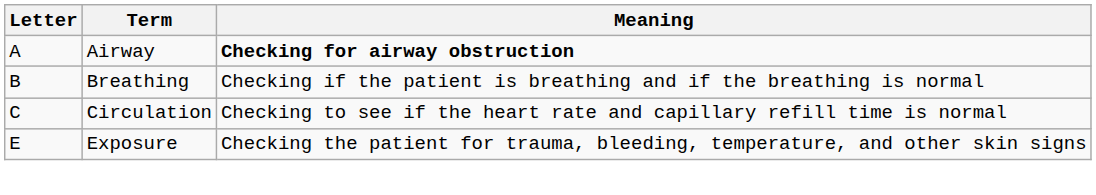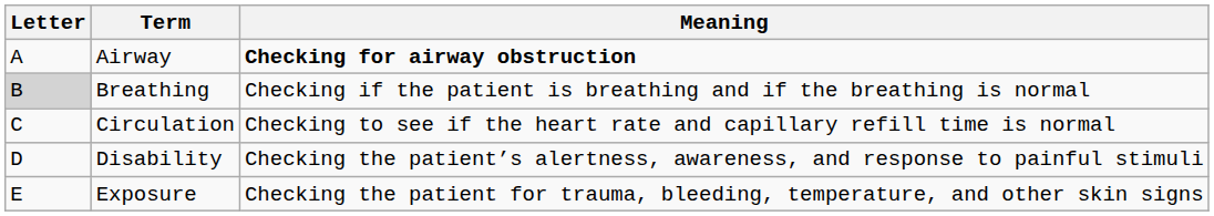 <table class="wikitable">
 <tr>
 <th>Letter</th>
 <th>Term</th>
 <th>Meaning</th>
 </tr>
 <tr>
 <td>A</td>
 <td>Airway</td>
 <td><strong>Checking for airway obstruction</strong></td>
 </tr>
 <tr>
-<td>B</td>
+<td style="background: lightgrey;">B</td>
 <td>Breathing</td>
 <td>Checking if the patient is breathing and if the breathing is normal</td>
 </tr>
 <tr>
 <td>C</td>
 <td>Circulation</td>
 <td>Checking to see if the heart rate and capillary refill time is normal</td>
 </tr>
 <tr>
+<td>D</td>
+<td>Disability</td>
+<td>Checking the patient’s alertness, awareness, and response to painful stimuli</td>
+</tr>
+<tr>
 <td>E</td>
 <td>Exposure</td>
 <td>Checking the patient for trauma, bleeding, temperature, and other skin signs</td>
 </tr>
 </table>
